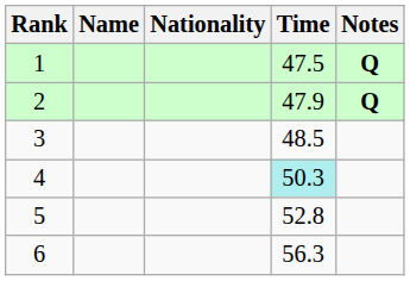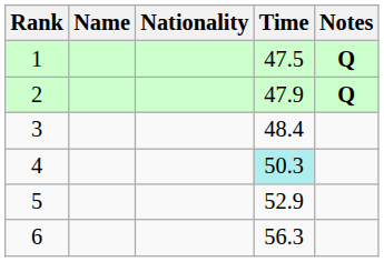 <table class="wikitable sortable" style="text-align:center">
 <tr>
 <th>Rank</th>
 <th>Name</th>
 <th>Nationality</th>
 <th>Time</th>
 <th>Notes</th>
 </tr>
 <tr bgcolor=ccffcc>
 <td>1</td>
 <td align=left></td>
 <td align=left></td>
 <td>47.5</td>
 <td><strong>Q</strong></td>
 </tr>
 <tr bgcolor=ccffcc>
 <td>2</td>
 <td align=left></td>
 <td align=left></td>
 <td>47.9</td>
 <td><strong>Q</strong></td>
 </tr>
 <tr>
 <td>3</td>
 <td align=left></td>
 <td align=left></td>
-<td>48.5</td>
+<td>48.4</td>
 <td></td>
 </tr>
 <tr>
 <td>4</td>
 <td align=left></td>
 <td align=left></td>
 <td style="background: paleturquoise;">50.3</td>
 <td></td>
 </tr>
 <tr>
 <td>5</td>
 <td align=left></td>
 <td align=left></td>
-<td>52.8</td>
+<td>52.9</td>
 <td></td>
 </tr>
 <tr>
 <td>6</td>
 <td align=left></td>
 <td align=left></td>
 <td>56.3</td>
 <td></td>
 </tr>
 </table>
